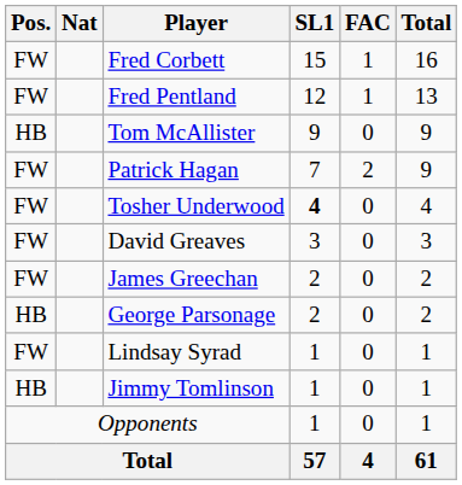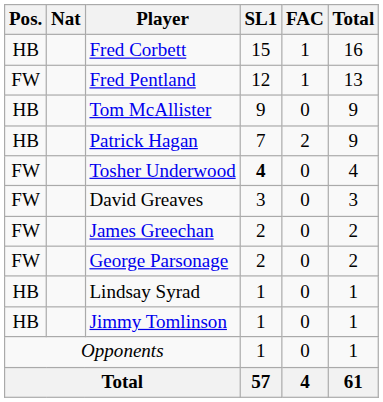 <table class="wikitable"  style="text-align:center; border:1px #aaa solid;">
 <tr>
 <th>Pos.</th>
 <th>Nat</th>
 <th>Player</th>
 <th>SL1</th>
 <th>FAC</th>
 <th>Total</th>
 </tr>
 <tr>
-<td>FW</td>
+<td>HB</td>
 <td></td>
 <td style="text-align:left;"><a href='#'>Fred Corbett</a></td>
 <td>15</td>
 <td>1</td>
 <td>16</td>
 </tr>
 <tr>
 <td>FW</td>
 <td></td>
 <td style="text-align:left;"><a href='#'>Fred Pentland</a></td>
 <td>12</td>
 <td>1</td>
 <td>13</td>
 </tr>
 <tr>
 <td>HB</td>
 <td></td>
 <td style="text-align:left;"><a href='#'>Tom McAllister</a></td>
 <td>9</td>
 <td>0</td>
 <td>9</td>
 </tr>
 <tr>
-<td>FW</td>
+<td>HB</td>
 <td></td>
 <td style="text-align:left;"><a href='#'>Patrick Hagan</a></td>
 <td>7</td>
 <td>2</td>
 <td>9</td>
 </tr>
 <tr>
 <td>FW</td>
 <td></td>
 <td style="text-align:left;"><a href='#'>Tosher Underwood</a></td>
 <td><strong>4</strong></td>
 <td>0</td>
 <td>4</td>
 </tr>
 <tr>
 <td>FW</td>
 <td></td>
 <td style="text-align:left;">David Greaves</td>
 <td>3</td>
 <td>0</td>
 <td>3</td>
 </tr>
 <tr>
 <td>FW</td>
 <td></td>
 <td style="text-align:left;"><a href='#'>James Greechan</a></td>
 <td>2</td>
 <td>0</td>
 <td>2</td>
 </tr>
 <tr>
-<td>HB</td>
+<td>FW</td>
 <td></td>
 <td style="text-align:left;"><a href='#'>George Parsonage</a></td>
 <td>2</td>
 <td>0</td>
 <td>2</td>
 </tr>
 <tr>
-<td>FW</td>
+<td>HB</td>
 <td></td>
 <td style="text-align:left;">Lindsay Syrad</td>
 <td>1</td>
 <td>0</td>
 <td>1</td>
 </tr>
 <tr>
 <td>HB</td>
 <td></td>
 <td style="text-align:left;"><a href='#'>Jimmy Tomlinson</a></td>
 <td>1</td>
 <td>0</td>
 <td>1</td>
 </tr>
 <tr>
 <td colspan="3"><em>Opponents</em></td>
 <td>1</td>
 <td>0</td>
 <td>1</td>
 </tr>
 <tr>
 <th colspan="3">Total</th>
 <th>57</th>
 <th>4</th>
 <th>61</th>
 </tr>
 </table>
